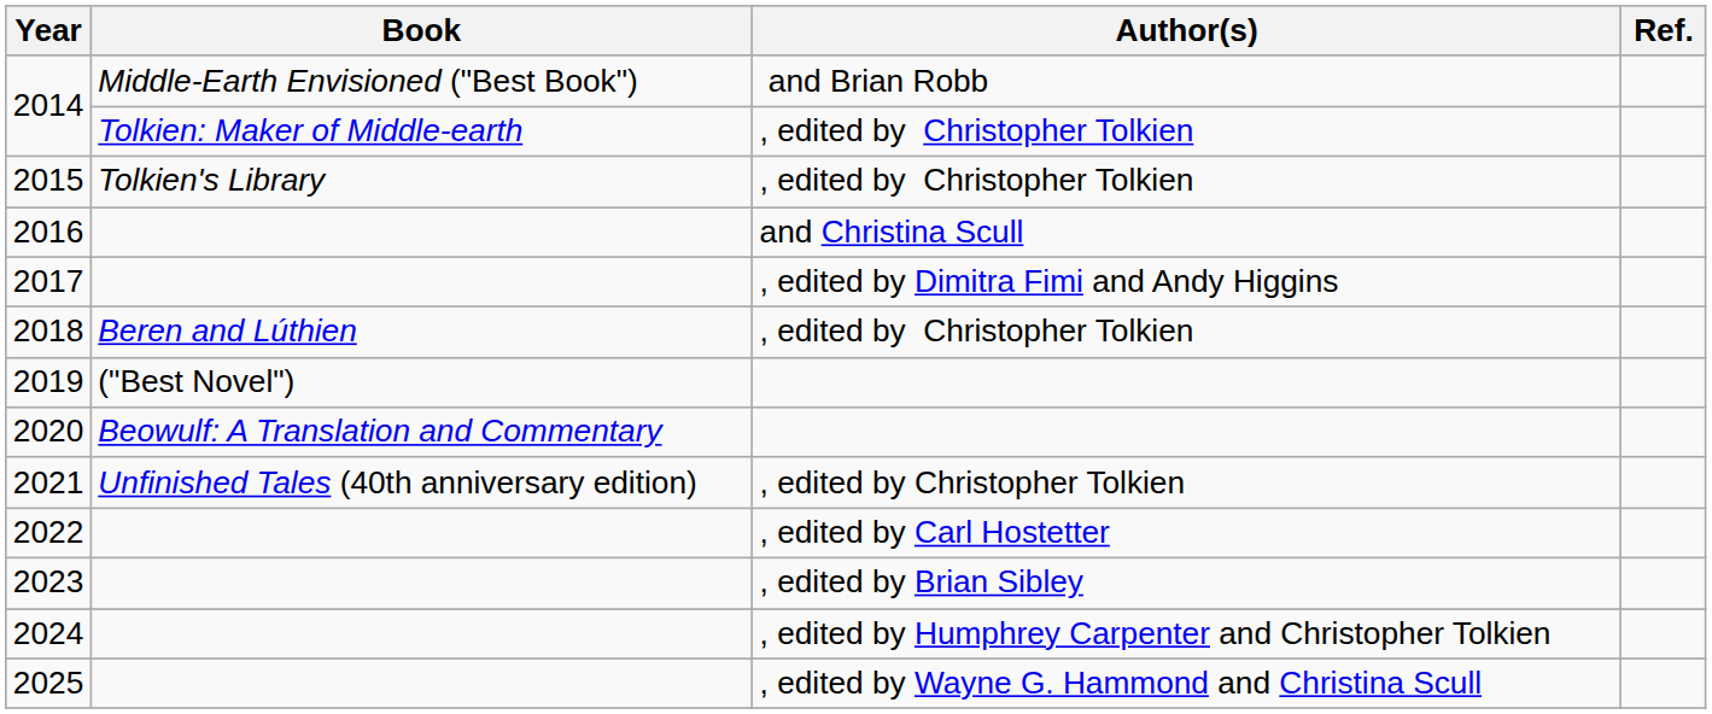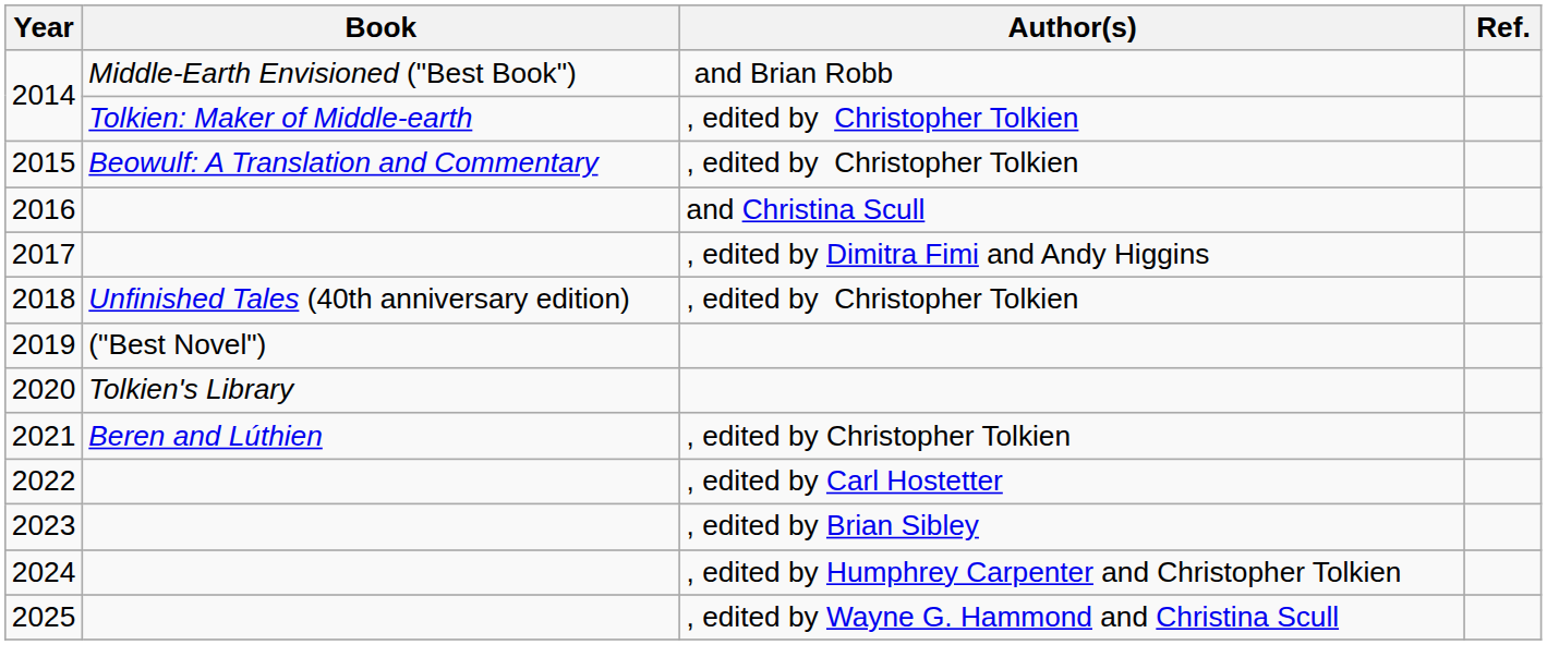 <table class="wikitable sortable">
 <tr>
 <th scope="col" width="5%">Year</th>
 <th scope="col">Book</th>
 <th scope="col">Author(s)</th>
 <th scope="col" width="5%" class="unsortable">Ref.</th>
 </tr>
 <tr>
 <td rowspan="2">2014</td>
 <td><em>Middle-Earth Envisioned</em> ("Best Book")</td>
 <td> and Brian Robb</td>
 <td></td>
 </tr>
 <tr>
 <td><em><a href='#'>Tolkien: Maker of Middle-earth</a></em></td>
 <td>, edited by  <a href='#'>Christopher Tolkien</a></td>
 <td></td>
 </tr>
 <tr>
 <td>2015</td>
-<td><em>Tolkien's Library</em></td>
+<td><em><a href='#'>Beowulf: A Translation and Commentary</a></em></td>
 <td>, edited by  Christopher Tolkien</td>
 <td></td>
 </tr>
 <tr>
 <td>2016</td>
 <td></td>
 <td> and <a href='#'>Christina Scull</a></td>
 <td></td>
 </tr>
 <tr>
 <td>2017</td>
 <td></td>
 <td>, edited by <a href='#'>Dimitra Fimi</a> and Andy Higgins</td>
 <td></td>
 </tr>
 <tr>
 <td>2018</td>
-<td><em><a href='#'>Beren and Lúthien</a></em></td>
+<td><em><a href='#'>Unfinished Tales</a></em> (40th anniversary edition)</td>
 <td>, edited by  Christopher Tolkien</td>
 <td></td>
 </tr>
 <tr>
 <td>2019</td>
 <td> ("Best Novel")</td>
 <td></td>
 <td></td>
 </tr>
 <tr>
 <td>2020</td>
-<td><em><a href='#'>Beowulf: A Translation and Commentary</a></em></td>
+<td><em>Tolkien's Library</em></td>
 <td></td>
 <td></td>
 </tr>
 <tr>
 <td>2021</td>
-<td><em><a href='#'>Unfinished Tales</a></em> (40th anniversary edition)</td>
+<td><em><a href='#'>Beren and Lúthien</a></em></td>
 <td>, edited by Christopher Tolkien</td>
 <td></td>
 </tr>
 <tr>
 <td>2022</td>
 <td></td>
 <td>, edited by <a href='#'>Carl Hostetter</a></td>
 <td></td>
 </tr>
 <tr>
 <td>2023</td>
 <td></td>
 <td>, edited by <a href='#'>Brian Sibley</a></td>
 <td></td>
 </tr>
 <tr>
 <td>2024</td>
 <td></td>
 <td>, edited by <a href='#'>Humphrey Carpenter</a> and Christopher Tolkien</td>
 <td></td>
 </tr>
 <tr>
 <td>2025</td>
 <td></td>
 <td>, edited by <a href='#'>Wayne G. Hammond</a> and <a href='#'>Christina Scull</a></td>
 <td></td>
 </tr>
 </table>
